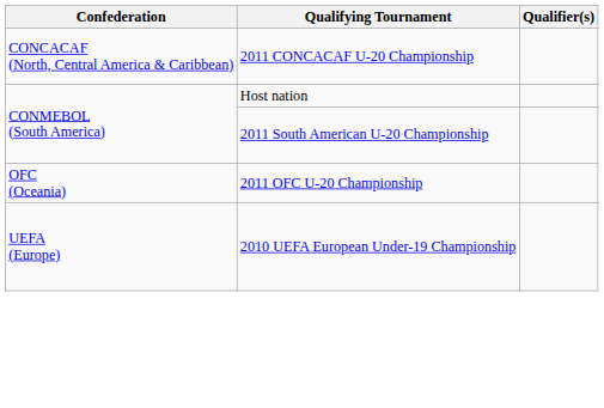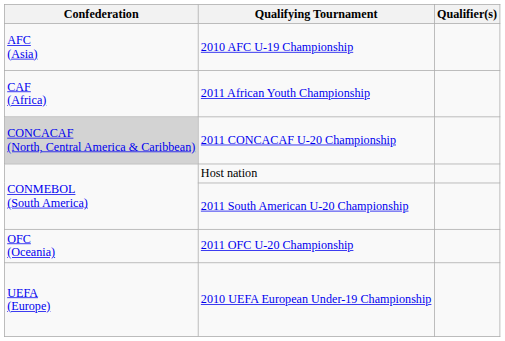 <table class=wikitable>
 <tr>
 <th>Confederation</th>
 <th>Qualifying Tournament</th>
 <th>Qualifier(s)</th>
 </tr>
 <tr>
-<td><a href='#'>CONCACAF<br>(North, Central America & Caribbean)</a></td>
+<td><a href='#'>AFC<br>(Asia)</a></td>
+<td><a href='#'>2010 AFC U-19 Championship</a></td>
+<td> <br>  <br>  <br> </td>
+</tr>
+<tr>
+<td><a href='#'>CAF<br>(Africa)</a></td>
+<td><a href='#'>2011 African Youth Championship</a></td>
+<td> <br>   <br>  <br> </td>
+</tr>
+<tr>
+<td style="background: lightgrey;"><a href='#'>CONCACAF<br>(North, Central America & Caribbean)</a></td>
 <td><a href='#'>2011 CONCACAF U-20 Championship</a></td>
 <td> <br> <br>   <br> </td>
 </tr>
 <tr>
 <td rowspan=2><a href='#'>CONMEBOL<br>(South America)</a></td>
 <td>Host nation</td>
 <td></td>
 </tr>
 <tr>
 <td><a href='#'>2011 South American U-20 Championship</a></td>
 <td> <br>  <br>  <br> </td>
 </tr>
 <tr>
 <td><a href='#'>OFC<br>(Oceania)</a></td>
 <td><a href='#'>2011 OFC U-20 Championship</a></td>
 <td></td>
 </tr>
 <tr>
 <td><a href='#'>UEFA<br>(Europe)</a></td>
 <td><a href='#'>2010 UEFA European Under-19 Championship</a></td>
 <td> <br>  <br>  <br>  <br>  <br> </td>
 </tr>
 </table>
